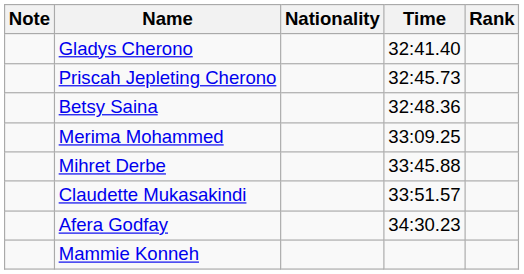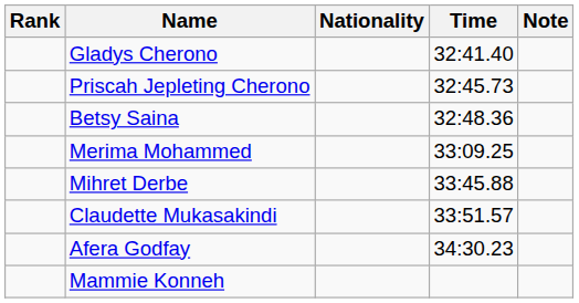 <table class="wikitable sortable" style="text-align:center">
 <tr>
-<th>Note</th>
+<th>Rank</th>
 <th>Name</th>
 <th>Nationality</th>
 <th>Time</th>
-<th>Rank</th>
+<th>Note</th>
 </tr>
 <tr>
 <td></td>
 <td align="left"><a href='#'>Gladys Cherono</a></td>
 <td align=left></td>
 <td>32:41.40</td>
 <td></td>
 </tr>
 <tr>
 <td></td>
 <td align="left"><a href='#'>Priscah Jepleting Cherono</a></td>
 <td align=left></td>
 <td>32:45.73</td>
 <td></td>
 </tr>
 <tr>
 <td></td>
 <td align="left"><a href='#'>Betsy Saina</a></td>
 <td align=left></td>
 <td>32:48.36</td>
 <td></td>
 </tr>
 <tr>
 <td></td>
 <td align="left"><a href='#'>Merima Mohammed</a></td>
 <td align=left></td>
 <td>33:09.25</td>
 <td></td>
 </tr>
 <tr>
 <td></td>
 <td align="left"><a href='#'>Mihret Derbe</a></td>
 <td align=left></td>
 <td>33:45.88</td>
 <td></td>
 </tr>
 <tr>
 <td></td>
 <td align="left"><a href='#'>Claudette Mukasakindi</a></td>
 <td align=left></td>
 <td>33:51.57</td>
 <td></td>
 </tr>
 <tr>
 <td></td>
 <td align="left"><a href='#'>Afera Godfay</a></td>
 <td align=left></td>
 <td>34:30.23</td>
 <td></td>
 </tr>
 <tr>
 <td></td>
 <td align="left"><a href='#'>Mammie Konneh</a></td>
 <td align=left></td>
 <td></td>
 <td></td>
 </tr>
 </table>
